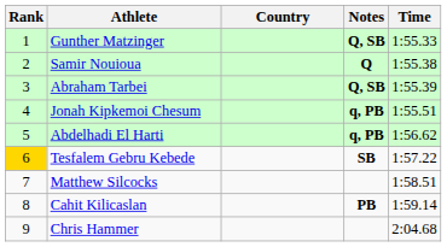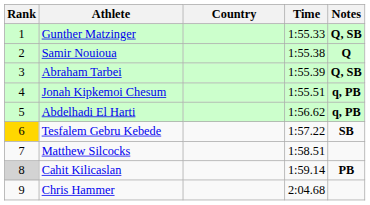 <table class="wikitable sortable" style="text-align:center">
 <tr>
 <th>Rank</th>
 <th style="width:180px">Athlete</th>
 <th style="width:125px">Country</th>
+<th>Time</th>
 <th>Notes</th>
-<th>Time</th>
 </tr>
 <tr style="background:#cfc;">
 <td>1</td>
 <td style="text-align:left;"><a href='#'>Gunther Matzinger</a></td>
 <td style="text-align:left;"></td>
+<td>1:55.33</td>
 <td><strong>Q, SB</strong></td>
-<td>1:55.33</td>
 </tr>
 <tr style="background:#cfc;">
 <td>2</td>
 <td style="text-align:left;"><a href='#'>Samir Nouioua</a></td>
 <td style="text-align:left;"></td>
+<td>1:55.38</td>
 <td><strong>Q</strong></td>
-<td>1:55.38</td>
 </tr>
 <tr style="background:#cfc;">
 <td>3</td>
 <td style="text-align:left;"><a href='#'>Abraham Tarbei</a></td>
 <td style="text-align:left;"></td>
+<td>1:55.39</td>
 <td><strong>Q, SB</strong></td>
-<td>1:55.39</td>
 </tr>
 <tr style="background:#cfc;">
 <td>4</td>
 <td style="text-align:left;"><a href='#'>Jonah Kipkemoi Chesum</a></td>
 <td style="text-align:left;"></td>
+<td>1:55.51</td>
 <td><strong>q, PB</strong></td>
-<td>1:55.51</td>
 </tr>
 <tr style="background:#cfc;">
 <td>5</td>
 <td style="text-align:left;"><a href='#'>Abdelhadi El Harti</a></td>
 <td style="text-align:left;"></td>
+<td>1:56.62</td>
 <td><strong>q, PB</strong></td>
-<td>1:56.62</td>
 </tr>
 <tr>
 <td style="background: gold;">6</td>
 <td style="text-align:left;"><a href='#'>Tesfalem Gebru Kebede</a></td>
 <td style="text-align:left;"></td>
+<td>1:57.22</td>
 <td><strong>SB</strong></td>
-<td>1:57.22</td>
 </tr>
 <tr>
 <td>7</td>
 <td style="text-align:left;"><a href='#'>Matthew Silcocks</a></td>
 <td style="text-align:left;"></td>
+<td>1:58.51</td>
 <td></td>
-<td>1:58.51</td>
 </tr>
 <tr>
-<td>8</td>
+<td style="background: lightgrey;">8</td>
 <td style="text-align:left;"><a href='#'>Cahit Kilicaslan</a></td>
 <td style="text-align:left;"></td>
+<td>1:59.14</td>
 <td><strong>PB</strong></td>
-<td>1:59.14</td>
 </tr>
 <tr>
 <td>9</td>
 <td style="text-align:left;"><a href='#'>Chris Hammer</a></td>
 <td style="text-align:left;"></td>
+<td>2:04.68</td>
 <td></td>
-<td>2:04.68</td>
 </tr>
 </table>
